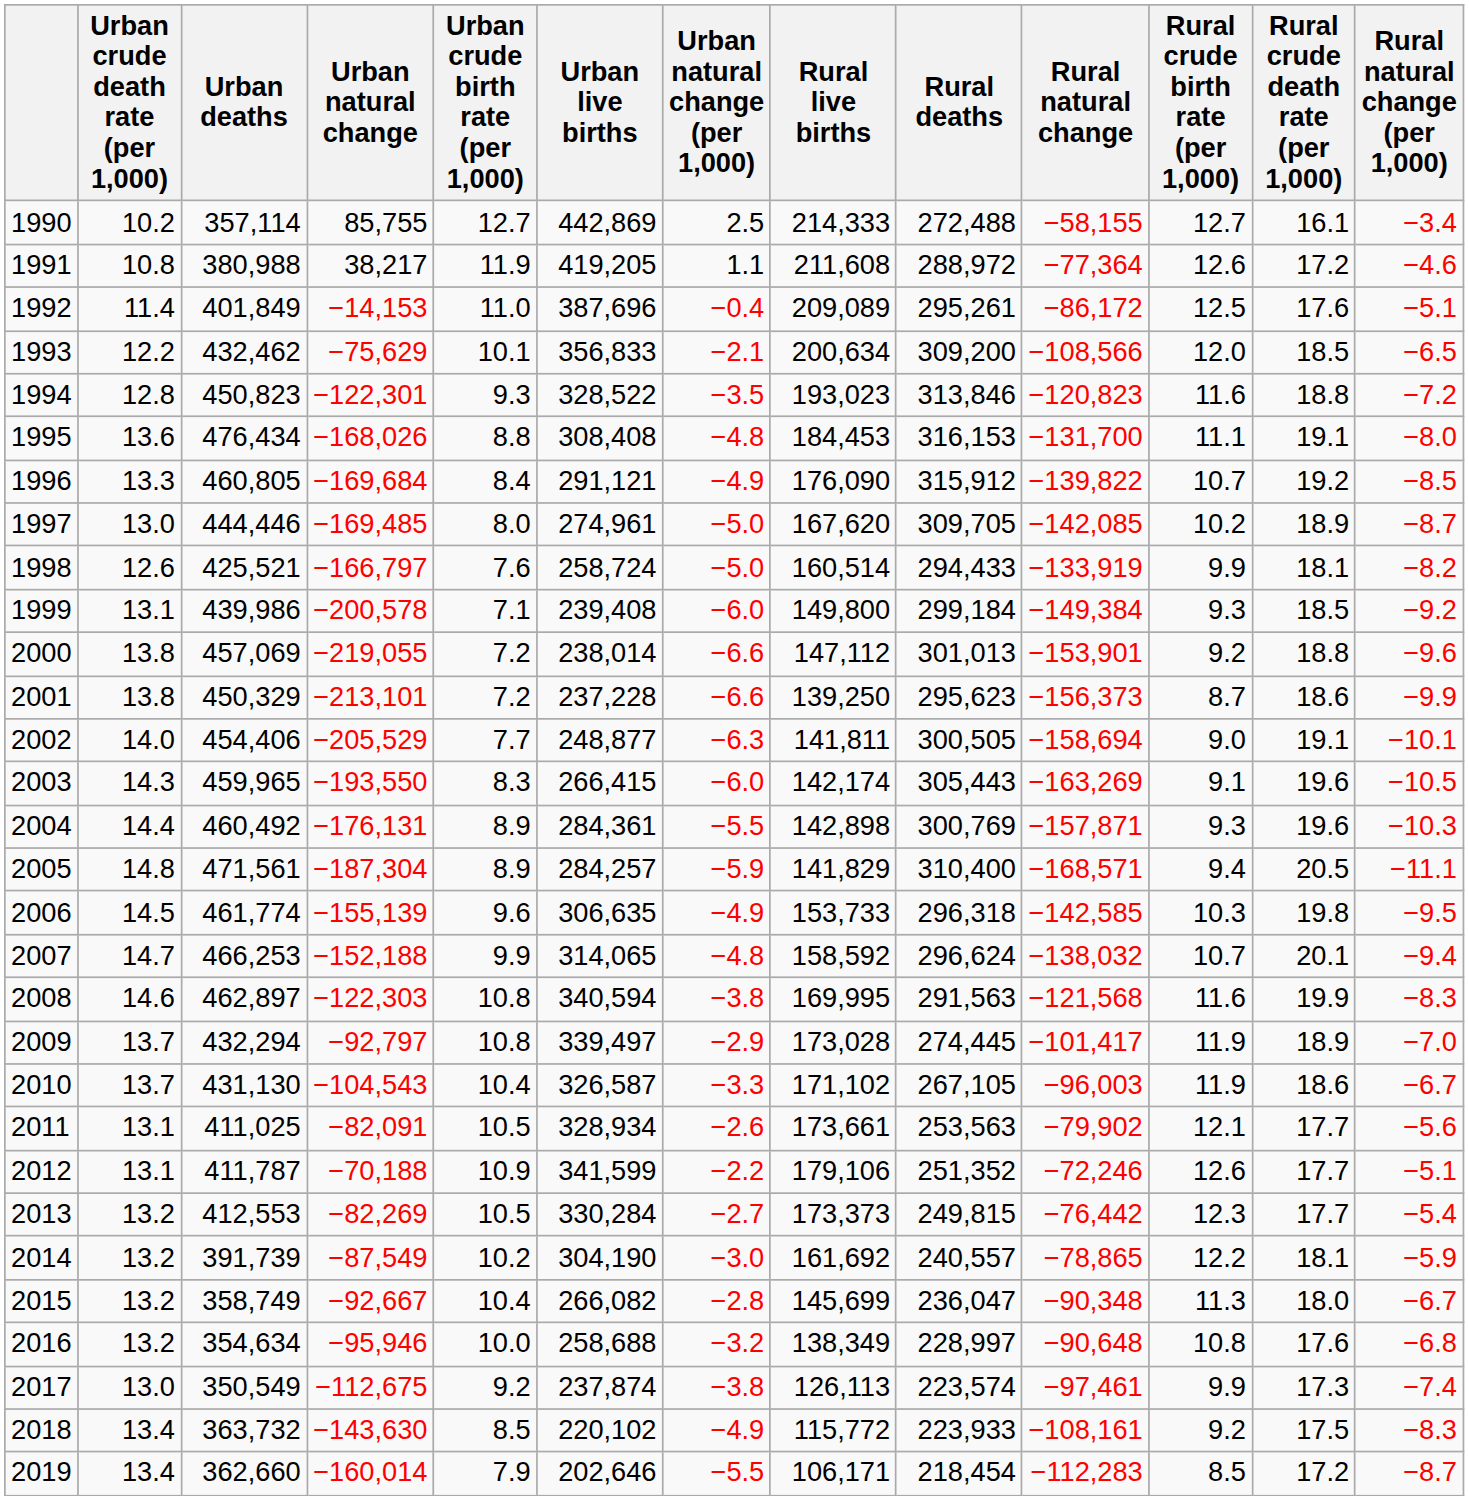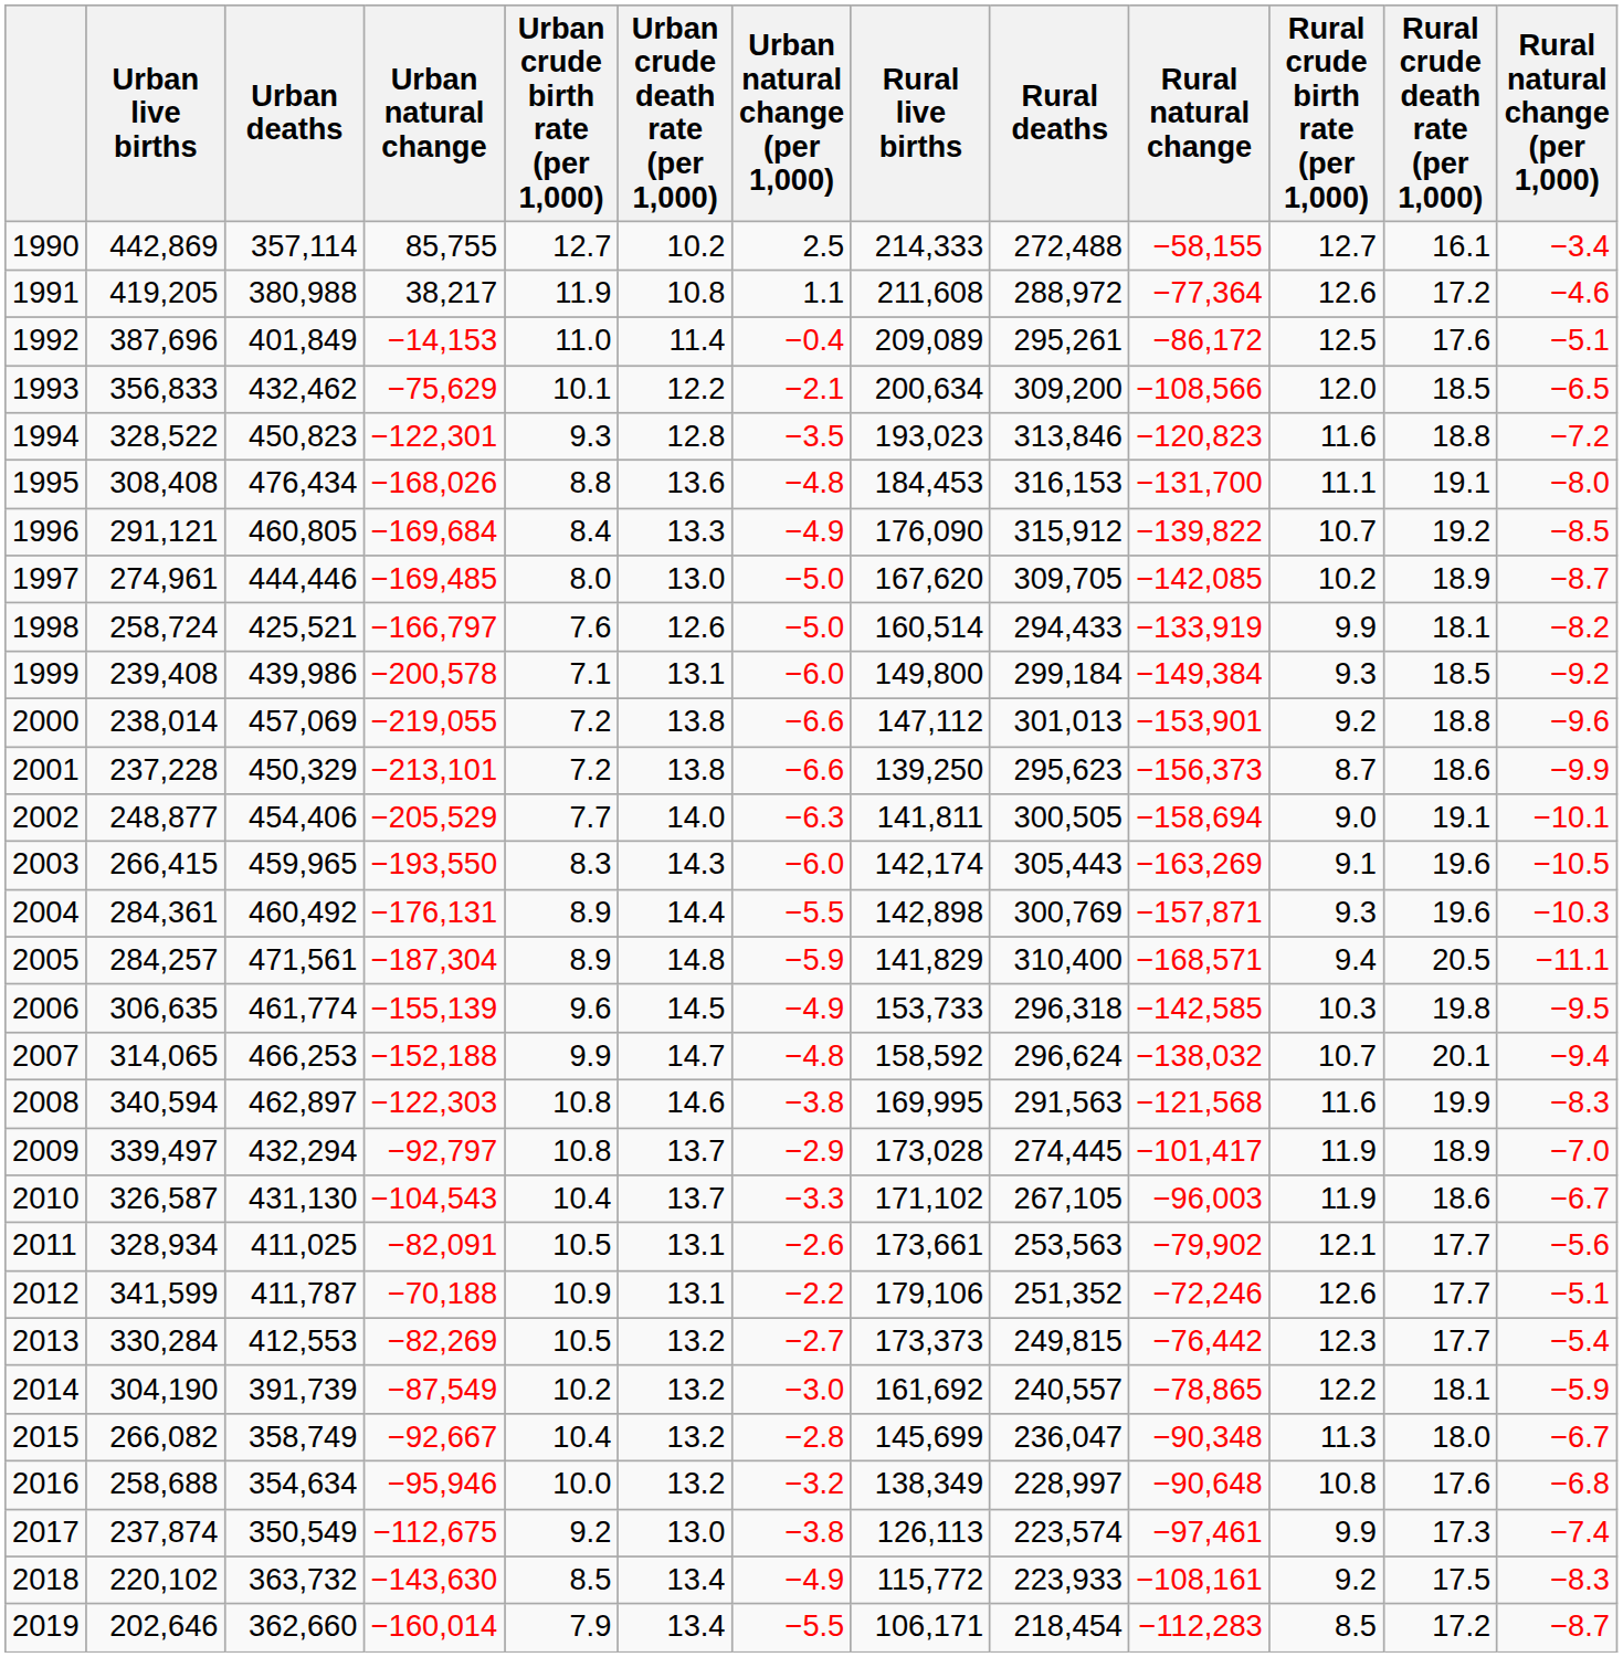 <table class="wikitable collapsible collapsed" style="text-align:right;">
 <tr>
 <th></th>
-<th style="width:40pt;">Urban crude death rate (per 1,000)</th>
+<th style="width:50pt;">Urban live births</th>
 <th style="width:50pt;">Urban deaths</th>
 <th style="width:50pt;">Urban natural change</th>
 <th style="width:40pt;">Urban crude birth rate (per 1,000)</th>
-<th style="width:50pt;">Urban live births</th>
+<th style="width:40pt;">Urban crude death rate (per 1,000)</th>
 <th style="width:40pt;">Urban natural change (per 1,000)</th>
 <th style="width:50pt;">Rural live births</th>
 <th style="width:50pt;">Rural deaths</th>
 <th style="width:50pt;">Rural natural change</th>
 <th style="width:40pt;">Rural crude birth rate (per 1,000)</th>
 <th style="width:40pt;">Rural crude death rate (per 1,000)</th>
 <th style="width:40pt;">Rural natural change (per 1,000)</th>
 </tr>
 <tr>
 <td style="text-align: left;">1990</td>
-<td>10.2</td>
+<td>442,869</td>
 <td>357,114</td>
 <td>85,755</td>
 <td>12.7</td>
-<td>442,869</td>
+<td>10.2</td>
 <td>2.5</td>
 <td>214,333</td>
 <td>272,488</td>
 <td style="color:red;">−58,155</td>
 <td>12.7</td>
 <td>16.1</td>
 <td style="color:red;">−3.4</td>
 </tr>
 <tr>
 <td style="text-align: left;">1991</td>
-<td>10.8</td>
+<td>419,205</td>
 <td>380,988</td>
 <td>38,217</td>
 <td>11.9</td>
-<td>419,205</td>
+<td>10.8</td>
 <td>1.1</td>
 <td>211,608</td>
 <td>288,972</td>
 <td style="color:red;">−77,364</td>
 <td>12.6</td>
 <td>17.2</td>
 <td style="color:red;">−4.6</td>
 </tr>
 <tr>
 <td style="text-align: left;">1992</td>
-<td>11.4</td>
+<td>387,696</td>
 <td>401,849</td>
 <td style="color:red;">−14,153</td>
 <td>11.0</td>
-<td>387,696</td>
+<td>11.4</td>
 <td style="color:red;">−0.4</td>
 <td>209,089</td>
 <td>295,261</td>
 <td style="color:red;">−86,172</td>
 <td>12.5</td>
 <td>17.6</td>
 <td style="color:red;">−5.1</td>
 </tr>
 <tr>
 <td style="text-align: left;">1993</td>
-<td>12.2</td>
+<td>356,833</td>
 <td>432,462</td>
 <td style="color:red;">−75,629</td>
 <td>10.1</td>
-<td>356,833</td>
+<td>12.2</td>
 <td style="color:red;">−2.1</td>
 <td>200,634</td>
 <td>309,200</td>
 <td style="color:red;">−108,566</td>
 <td>12.0</td>
 <td>18.5</td>
 <td style="color:red;">−6.5</td>
 </tr>
 <tr>
 <td style="text-align: left;">1994</td>
-<td>12.8</td>
+<td>328,522</td>
 <td>450,823</td>
 <td style="color:red;">−122,301</td>
 <td>9.3</td>
-<td>328,522</td>
+<td>12.8</td>
 <td style="color:red;">−3.5</td>
 <td>193,023</td>
 <td>313,846</td>
 <td style="color:red;">−120,823</td>
 <td>11.6</td>
 <td>18.8</td>
 <td style="color:red;">−7.2</td>
 </tr>
 <tr>
 <td style="text-align: left;">1995</td>
-<td>13.6</td>
+<td>308,408</td>
 <td>476,434</td>
 <td style="color:red;">−168,026</td>
 <td>8.8</td>
-<td>308,408</td>
+<td>13.6</td>
 <td style="color:red;">−4.8</td>
 <td>184,453</td>
 <td>316,153</td>
 <td style="color:red;">−131,700</td>
 <td>11.1</td>
 <td>19.1</td>
 <td style="color:red;">−8.0</td>
 </tr>
 <tr>
 <td style="text-align: left;">1996</td>
-<td>13.3</td>
+<td>291,121</td>
 <td>460,805</td>
 <td style="color:red;">−169,684</td>
 <td>8.4</td>
-<td>291,121</td>
+<td>13.3</td>
 <td style="color:red;">−4.9</td>
 <td>176,090</td>
 <td>315,912</td>
 <td style="color:red;">−139,822</td>
 <td>10.7</td>
 <td>19.2</td>
 <td style="color:red;">−8.5</td>
 </tr>
 <tr>
 <td style="text-align: left;">1997</td>
-<td>13.0</td>
+<td>274,961</td>
 <td>444,446</td>
 <td style="color:red;">−169,485</td>
 <td>8.0</td>
-<td>274,961</td>
+<td>13.0</td>
 <td style="color:red;">−5.0</td>
 <td>167,620</td>
 <td>309,705</td>
 <td style="color:red;">−142,085</td>
 <td>10.2</td>
 <td>18.9</td>
 <td style="color:red;">−8.7</td>
 </tr>
 <tr>
 <td style="text-align: left;">1998</td>
-<td>12.6</td>
+<td>258,724</td>
 <td>425,521</td>
 <td style="color:red;">−166,797</td>
 <td>7.6</td>
-<td>258,724</td>
+<td>12.6</td>
 <td style="color:red;">−5.0</td>
 <td>160,514</td>
 <td>294,433</td>
 <td style="color:red;">−133,919</td>
 <td>9.9</td>
 <td>18.1</td>
 <td style="color:red;">−8.2</td>
 </tr>
 <tr>
 <td style="text-align: left;">1999</td>
-<td>13.1</td>
+<td>239,408</td>
 <td>439,986</td>
 <td style="color:red;">−200,578</td>
 <td>7.1</td>
-<td>239,408</td>
+<td>13.1</td>
 <td style="color:red;">−6.0</td>
 <td>149,800</td>
 <td>299,184</td>
 <td style="color:red;">−149,384</td>
 <td>9.3</td>
 <td>18.5</td>
 <td style="color:red;">−9.2</td>
 </tr>
 <tr>
 <td style="text-align: left;">2000</td>
-<td>13.8</td>
+<td>238,014</td>
 <td>457,069</td>
 <td style="color:red;">−219,055</td>
 <td>7.2</td>
-<td>238,014</td>
+<td>13.8</td>
 <td style="color:red;">−6.6</td>
 <td>147,112</td>
 <td>301,013</td>
 <td style="color:red;">−153,901</td>
 <td>9.2</td>
 <td>18.8</td>
 <td style="color:red;">−9.6</td>
 </tr>
 <tr>
 <td style="text-align: left;">2001</td>
-<td>13.8</td>
+<td>237,228</td>
 <td>450,329</td>
 <td style="color:red;">−213,101</td>
 <td>7.2</td>
-<td>237,228</td>
+<td>13.8</td>
 <td style="color:red;">−6.6</td>
 <td>139,250</td>
 <td>295,623</td>
 <td style="color:red;">−156,373</td>
 <td>8.7</td>
 <td>18.6</td>
 <td style="color:red;">−9.9</td>
 </tr>
 <tr>
 <td style="text-align: left;">2002</td>
-<td>14.0</td>
+<td>248,877</td>
 <td>454,406</td>
 <td style="color:red;">−205,529</td>
 <td>7.7</td>
-<td>248,877</td>
+<td>14.0</td>
 <td style="color:red;">−6.3</td>
 <td>141,811</td>
 <td>300,505</td>
 <td style="color:red;">−158,694</td>
 <td>9.0</td>
 <td>19.1</td>
 <td style="color:red;">−10.1</td>
 </tr>
 <tr>
 <td style="text-align: left;">2003</td>
-<td>14.3</td>
+<td>266,415</td>
 <td>459,965</td>
 <td style="color:red;">−193,550</td>
 <td>8.3</td>
-<td>266,415</td>
+<td>14.3</td>
 <td style="color:red;">−6.0</td>
 <td>142,174</td>
 <td>305,443</td>
 <td style="color:red;">−163,269</td>
 <td>9.1</td>
 <td>19.6</td>
 <td style="color:red;">−10.5</td>
 </tr>
 <tr>
 <td style="text-align: left;">2004</td>
-<td>14.4</td>
+<td>284,361</td>
 <td>460,492</td>
 <td style="color:red;">−176,131</td>
 <td>8.9</td>
-<td>284,361</td>
+<td>14.4</td>
 <td style="color:red;">−5.5</td>
 <td>142,898</td>
 <td>300,769</td>
 <td style="color:red;">−157,871</td>
 <td>9.3</td>
 <td>19.6</td>
 <td style="color:red;">−10.3</td>
 </tr>
 <tr>
 <td style="text-align: left;">2005</td>
-<td>14.8</td>
+<td>284,257</td>
 <td>471,561</td>
 <td style="color:red;">−187,304</td>
 <td>8.9</td>
-<td>284,257</td>
+<td>14.8</td>
 <td style="color:red;">−5.9</td>
 <td>141,829</td>
 <td>310,400</td>
 <td style="color:red;">−168,571</td>
 <td>9.4</td>
 <td>20.5</td>
 <td style="color:red;">−11.1</td>
 </tr>
 <tr>
 <td style="text-align: left;">2006</td>
-<td>14.5</td>
+<td>306,635</td>
 <td>461,774</td>
 <td style="color:red;">−155,139</td>
 <td>9.6</td>
-<td>306,635</td>
+<td>14.5</td>
 <td style="color:red;">−4.9</td>
 <td>153,733</td>
 <td>296,318</td>
 <td style="color:red;">−142,585</td>
 <td>10.3</td>
 <td>19.8</td>
 <td style="color:red;">−9.5</td>
 </tr>
 <tr>
 <td style="text-align: left;">2007</td>
-<td>14.7</td>
+<td>314,065</td>
 <td>466,253</td>
 <td style="color:red;">−152,188</td>
 <td>9.9</td>
-<td>314,065</td>
+<td>14.7</td>
 <td style="color:red;">−4.8</td>
 <td>158,592</td>
 <td>296,624</td>
 <td style="color:red;">−138,032</td>
 <td>10.7</td>
 <td>20.1</td>
 <td style="color:red;">−9.4</td>
 </tr>
 <tr>
 <td style="text-align: left;">2008</td>
-<td>14.6</td>
+<td>340,594</td>
 <td>462,897</td>
 <td style="color:red;">−122,303</td>
 <td>10.8</td>
-<td>340,594</td>
+<td>14.6</td>
 <td style="color:red;">−3.8</td>
 <td>169,995</td>
 <td>291,563</td>
 <td style="color:red;">−121,568</td>
 <td>11.6</td>
 <td>19.9</td>
 <td style="color:red;">−8.3</td>
 </tr>
 <tr>
 <td style="text-align: left;">2009</td>
-<td>13.7</td>
+<td>339,497</td>
 <td>432,294</td>
 <td style="color:red;">−92,797</td>
 <td>10.8</td>
-<td>339,497</td>
+<td>13.7</td>
 <td style="color:red;">−2.9</td>
 <td>173,028</td>
 <td>274,445</td>
 <td style="color:red;">−101,417</td>
 <td>11.9</td>
 <td>18.9</td>
 <td style="color:red;">−7.0</td>
 </tr>
 <tr>
 <td style="text-align: left;">2010</td>
-<td>13.7</td>
+<td>326,587</td>
 <td>431,130</td>
 <td style="color:red;">−104,543</td>
 <td>10.4</td>
-<td>326,587</td>
+<td>13.7</td>
 <td style="color:red;">−3.3</td>
 <td>171,102</td>
 <td>267,105</td>
 <td style="color:red;">−96,003</td>
 <td>11.9</td>
 <td>18.6</td>
 <td style="color:red;">−6.7</td>
 </tr>
 <tr>
 <td style="text-align: left;">2011</td>
-<td>13.1</td>
+<td>328,934</td>
 <td>411,025</td>
 <td style="color:red;">−82,091</td>
 <td>10.5</td>
-<td>328,934</td>
+<td>13.1</td>
 <td style="color:red;">−2.6</td>
 <td>173,661</td>
 <td>253,563</td>
 <td style="color:red;">−79,902</td>
 <td>12.1</td>
 <td>17.7</td>
 <td style="color:red;">−5.6</td>
 </tr>
 <tr>
 <td style="text-align: left;">2012</td>
-<td>13.1</td>
+<td>341,599</td>
 <td>411,787</td>
 <td style="color:red;">−70,188</td>
 <td>10.9</td>
-<td>341,599</td>
+<td>13.1</td>
 <td style="color:red;">−2.2</td>
 <td>179,106</td>
 <td>251,352</td>
 <td style="color:red;">−72,246</td>
 <td>12.6</td>
 <td>17.7</td>
 <td style="color:red;">−5.1</td>
 </tr>
 <tr>
 <td style="text-align: left;">2013</td>
-<td>13.2</td>
+<td>330,284</td>
 <td>412,553</td>
 <td style="color:red;">−82,269</td>
 <td>10.5</td>
-<td>330,284</td>
+<td>13.2</td>
 <td style="color:red;">−2.7</td>
 <td>173,373</td>
 <td>249,815</td>
 <td style="color:red;">−76,442</td>
 <td>12.3</td>
 <td>17.7</td>
 <td style="color:red;">−5.4</td>
 </tr>
 <tr>
 <td style="text-align: left;">2014</td>
-<td>13.2</td>
+<td>304,190</td>
 <td>391,739</td>
 <td style="color:red;">−87,549</td>
 <td>10.2</td>
-<td>304,190</td>
+<td>13.2</td>
 <td style="color:red;">−3.0</td>
 <td>161,692</td>
 <td>240,557</td>
 <td style="color:red;">−78,865</td>
 <td>12.2</td>
 <td>18.1</td>
 <td style="color:red;">−5.9</td>
 </tr>
 <tr>
 <td style="text-align: left;">2015</td>
-<td>13.2</td>
+<td>266,082</td>
 <td>358,749</td>
 <td style="color:red;">−92,667</td>
 <td>10.4</td>
-<td>266,082</td>
+<td>13.2</td>
 <td style="color:red;">−2.8</td>
 <td>145,699</td>
 <td>236,047</td>
 <td style="color:red;">−90,348</td>
 <td>11.3</td>
 <td>18.0</td>
 <td style="color:red;">−6.7</td>
 </tr>
 <tr>
 <td style="text-align: left;">2016</td>
-<td>13.2</td>
+<td>258,688</td>
 <td>354,634</td>
 <td style="color:red;">−95,946</td>
 <td>10.0</td>
-<td>258,688</td>
+<td>13.2</td>
 <td style="color:red;">−3.2</td>
 <td>138,349</td>
 <td>228,997</td>
 <td style="color:red;">−90,648</td>
 <td>10.8</td>
 <td>17.6</td>
 <td style="color:red;">−6.8</td>
 </tr>
 <tr>
 <td style="text-align: left;">2017</td>
-<td>13.0</td>
+<td>237,874</td>
 <td>350,549</td>
 <td style="color:red;">−112,675</td>
 <td>9.2</td>
-<td>237,874</td>
+<td>13.0</td>
 <td style="color:red;">−3.8</td>
 <td>126,113</td>
 <td>223,574</td>
 <td style="color:red;">−97,461</td>
 <td>9.9</td>
 <td>17.3</td>
 <td style="color:red;">−7.4</td>
 </tr>
 <tr>
 <td style="text-align: left;">2018</td>
-<td>13.4</td>
+<td>220,102</td>
 <td>363,732</td>
 <td style="color:red;">−143,630</td>
 <td>8.5</td>
-<td>220,102</td>
+<td>13.4</td>
 <td style="color:red;">−4.9</td>
 <td>115,772</td>
 <td>223,933</td>
 <td style="color:red;">−108,161</td>
 <td>9.2</td>
 <td>17.5</td>
 <td style="color:red;">−8.3</td>
 </tr>
 <tr>
 <td style="text-align: left;">2019</td>
-<td>13.4</td>
+<td>202,646</td>
 <td>362,660</td>
 <td style="color:red;">−160,014</td>
 <td>7.9</td>
-<td>202,646</td>
+<td>13.4</td>
 <td style="color:red;">−5.5</td>
 <td>106,171</td>
 <td>218,454</td>
 <td style="color:red;">−112,283</td>
 <td>8.5</td>
 <td>17.2</td>
 <td style="color:red;">−8.7</td>
 </tr>
 </table>
